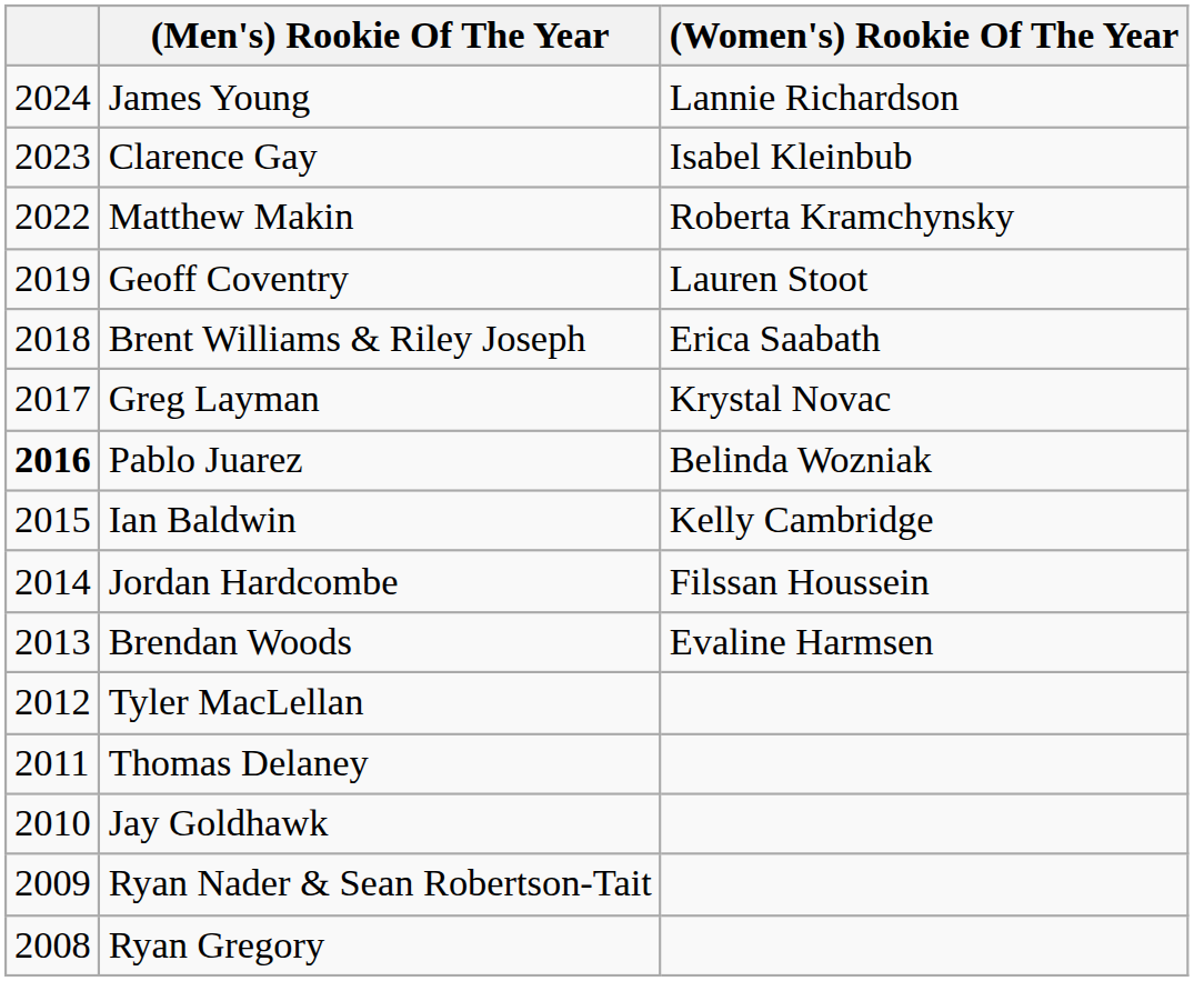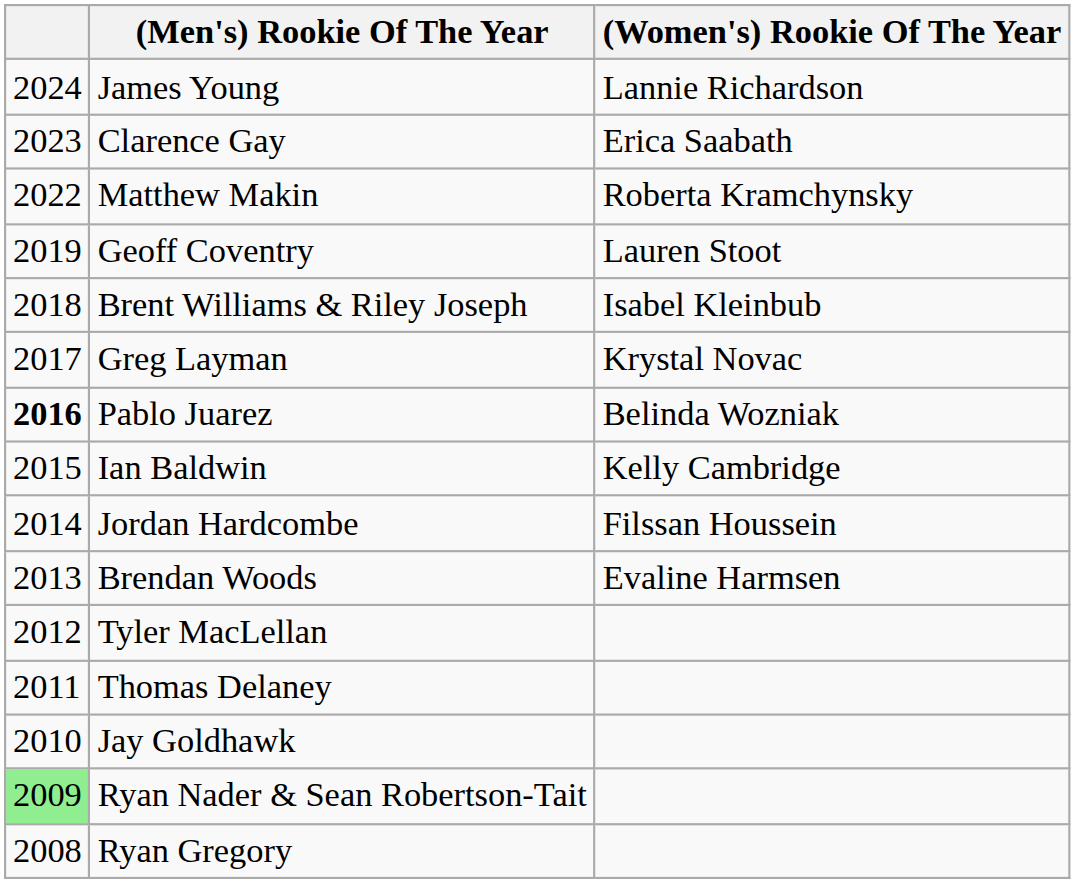 <table class="wikitable">
 <tr>
 <th></th>
 <th><strong>(Men's) Rookie Of The Year</strong></th>
 <th><strong>(Women's) Rookie Of The Year</strong></th>
 </tr>
 <tr>
 <td>2024</td>
 <td>James Young</td>
 <td>Lannie Richardson</td>
 </tr>
 <tr>
 <td>2023</td>
 <td>Clarence Gay</td>
-<td>Isabel Kleinbub</td>
+<td>Erica Saabath</td>
 </tr>
 <tr>
 <td>2022</td>
 <td>Matthew Makin</td>
 <td>Roberta Kramchynsky</td>
 </tr>
 <tr>
 <td>2019</td>
 <td>Geoff Coventry</td>
 <td>Lauren Stoot</td>
 </tr>
 <tr>
 <td>2018</td>
 <td>Brent Williams & Riley Joseph</td>
-<td>Erica Saabath</td>
+<td>Isabel Kleinbub</td>
 </tr>
 <tr>
 <td>2017</td>
 <td>Greg Layman</td>
 <td>Krystal Novac</td>
 </tr>
 <tr>
 <td><strong>2016</strong></td>
 <td>Pablo Juarez</td>
 <td>Belinda Wozniak</td>
 </tr>
 <tr>
 <td>2015</td>
 <td>Ian Baldwin</td>
 <td>Kelly Cambridge</td>
 </tr>
 <tr>
 <td>2014</td>
 <td>Jordan Hardcombe</td>
 <td>Filssan Houssein</td>
 </tr>
 <tr>
 <td>2013</td>
 <td>Brendan Woods</td>
 <td>Evaline Harmsen</td>
 </tr>
 <tr>
 <td>2012</td>
 <td>Tyler MacLellan</td>
 <td></td>
 </tr>
 <tr>
 <td>2011</td>
 <td>Thomas Delaney</td>
 <td></td>
 </tr>
 <tr>
 <td>2010</td>
 <td>Jay Goldhawk</td>
 <td></td>
 </tr>
 <tr>
-<td>2009</td>
+<td style="background: lightgreen;">2009</td>
 <td>Ryan Nader & Sean Robertson-Tait</td>
 <td></td>
 </tr>
 <tr>
 <td>2008</td>
 <td>Ryan Gregory</td>
 <td></td>
 </tr>
 </table>
